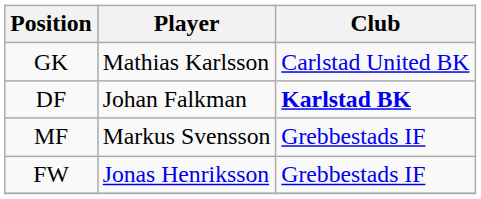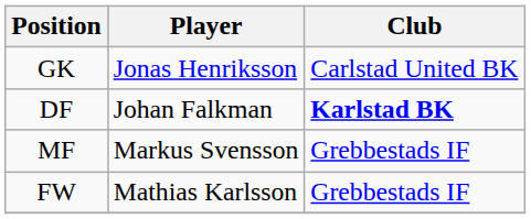 <table class="wikitable" style="text-align:center;float:left;margin-right:1em;">
 <tr>
 <th>Position</th>
 <th>Player</th>
 <th>Club</th>
 </tr>
 <tr>
 <td>GK</td>
-<td align="left"> Mathias Karlsson</td>
+<td align="left"> <a href='#'>Jonas Henriksson</a></td>
 <td align="left"><a href='#'>Carlstad United BK</a></td>
 </tr>
 <tr>
 <td>DF</td>
 <td align="left"> Johan Falkman</td>
 <td align="left"><strong><a href='#'>Karlstad BK</a></strong></td>
 </tr>
 <tr>
 <td>MF</td>
 <td align="left"> Markus Svensson</td>
 <td align="left"><a href='#'>Grebbestads IF</a></td>
 </tr>
 <tr>
 <td>FW</td>
-<td align="left"> <a href='#'>Jonas Henriksson</a></td>
+<td align="left"> Mathias Karlsson</td>
 <td align="left"><a href='#'>Grebbestads IF</a></td>
 </tr>
 <tr>
 </tr>
 </table>
